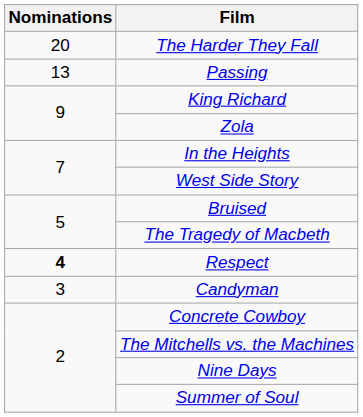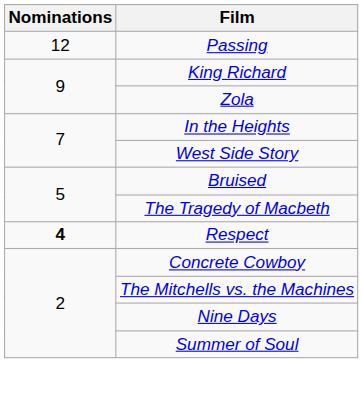 <table class="wikitable" rowspan="2" style="text-align:center" background: #f6e39c;>
 <tr>
 <th scope="col" style="width:55px;">Nominations</th>
 <th scope="col" style="text-align:center;">Film</th>
 </tr>
 <tr>
-<td rowspan="1" style="text-align:center">20</td>
-<td><em><a href='#'>The Harder They Fall</a></em></td>
-</tr>
-<tr>
-<td rowspan="1" style="text-align:center">13</td>
+<td rowspan="1" style="text-align:center">12</td>
 <td><em><a href='#'>Passing</a></em></td>
 </tr>
 <tr>
 <td rowspan="2" style="text-align:center">9</td>
 <td><em><a href='#'>King Richard</a></em></td>
 </tr>
 <tr>
 <td><em><a href='#'>Zola</a></em></td>
 </tr>
 <tr>
 <td rowspan="2" style="text-align:center">7</td>
 <td><em><a href='#'>In the Heights</a></em></td>
 </tr>
 <tr>
 <td><em><a href='#'>West Side Story</a></em></td>
 </tr>
 <tr>
 <td rowspan="2" style="text-align:center">5</td>
 <td><em><a href='#'>Bruised</a></em></td>
 </tr>
 <tr>
 <td><em><a href='#'>The Tragedy of Macbeth</a></em></td>
 </tr>
 <tr>
 <td rowspan="1" style="text-align:center"><strong>4</strong></td>
 <td><em><a href='#'>Respect</a></em></td>
 </tr>
 <tr>
-<td rowspan="1" style="text-align:center">3</td>
-<td><em><a href='#'>Candyman</a></em></td>
-</tr>
-<tr>
 <td rowspan="4" style="text-align:center">2</td>
 <td><em><a href='#'>Concrete Cowboy</a></em></td>
 </tr>
 <tr>
 <td><em><a href='#'>The Mitchells vs. the Machines</a></em></td>
 </tr>
 <tr>
 <td><em><a href='#'>Nine Days</a></em></td>
 </tr>
 <tr>
 <td><em><a href='#'>Summer of Soul</a></em></td>
 </tr>
 </table>
